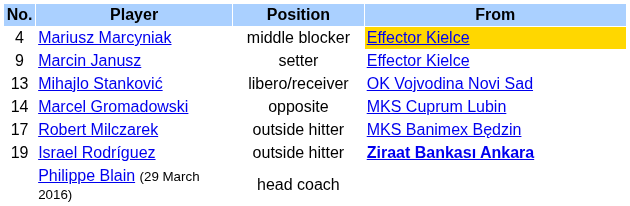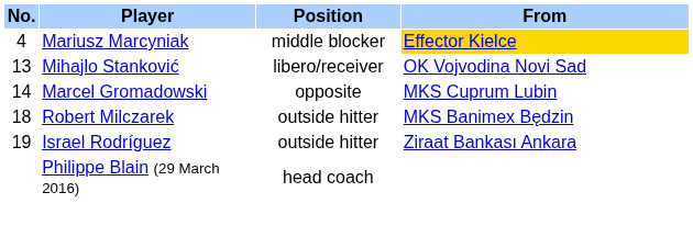 <table border="0" cellspacing="1" cellpadding="2">
 <tr bgcolor=#AAD0FF>
 <th width=4%>No.</th>
 <th width=30%>Player</th>
 <th width=20%>Position</th>
 <th width=40%>From</th>
 </tr>
 <tr>
 <td align=center>4</td>
 <td> <a href='#'>Mariusz Marcyniak</a></td>
 <td align=center>middle blocker</td>
 <td style="background: gold;"><a href='#'>Effector Kielce</a></td>
 </tr>
 <tr>
-<td align=center>9</td>
-<td> <a href='#'>Marcin Janusz</a></td>
-<td align=center>setter</td>
-<td><a href='#'>Effector Kielce</a></td>
-</tr>
-<tr>
 <td align=center>13</td>
 <td> <a href='#'>Mihajlo Stanković</a></td>
 <td align=center>libero/receiver</td>
 <td><a href='#'>OK Vojvodina Novi Sad</a></td>
 </tr>
 <tr>
 <td align=center>14</td>
 <td> <a href='#'>Marcel Gromadowski</a></td>
 <td align=center>opposite</td>
 <td><a href='#'>MKS Cuprum Lubin</a></td>
 </tr>
 <tr>
-<td align=center>17</td>
+<td align=center>18</td>
 <td> <a href='#'>Robert Milczarek</a></td>
 <td align=center>outside hitter</td>
 <td><a href='#'>MKS Banimex Będzin</a></td>
 </tr>
 <tr>
 <td align=center>19</td>
 <td> <a href='#'>Israel Rodríguez</a></td>
 <td align=center>outside hitter</td>
-<td><strong><a href='#'>Ziraat Bankası Ankara</a></strong></td>
+<td><a href='#'>Ziraat Bankası Ankara</a></td>
 </tr>
 <tr>
 <td align=center></td>
 <td> <a href='#'>Philippe Blain</a> <small>(29 March 2016)</small></td>
 <td align=center>head coach</td>
 <td></td>
 </tr>
 <tr>
 </tr>
 </table>
